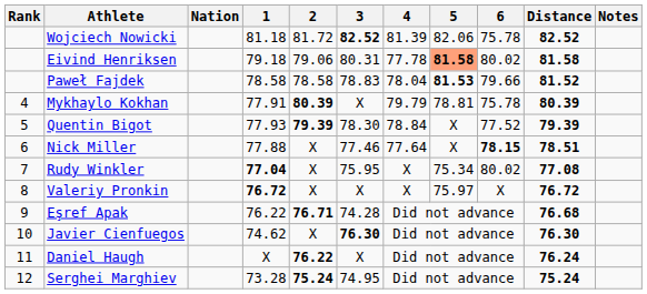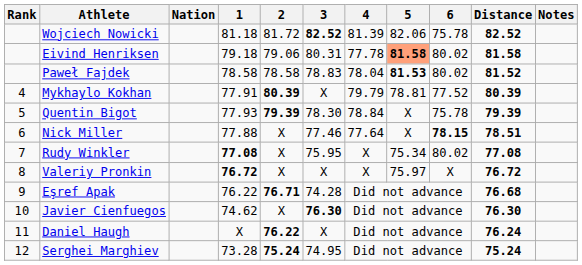 <table class="wikitable sortable" style="text-align:center">
 <tr>
 <th>Rank</th>
 <th>Athlete</th>
 <th>Nation</th>
 <th>1</th>
 <th>2</th>
 <th>3</th>
 <th>4</th>
 <th>5</th>
 <th>6</th>
 <th>Distance</th>
 <th>Notes</th>
 </tr>
 <tr>
 <td></td>
 <td align=left><a href='#'>Wojciech Nowicki</a></td>
 <td align=left></td>
 <td>81.18</td>
 <td>81.72</td>
 <td><strong>82.52</strong></td>
 <td>81.39</td>
 <td>82.06</td>
 <td>75.78</td>
 <td><strong>82.52</strong></td>
 <td></td>
 </tr>
 <tr>
 <td></td>
 <td align=left><a href='#'>Eivind Henriksen</a></td>
 <td align=left></td>
 <td>79.18</td>
 <td>79.06</td>
 <td>80.31</td>
 <td>77.78</td>
 <td style="background: lightsalmon;"><strong>81.58</strong></td>
 <td>80.02</td>
 <td><strong>81.58</strong></td>
 <td></td>
 </tr>
 <tr>
 <td></td>
 <td align=left><a href='#'>Paweł Fajdek</a></td>
 <td align=left></td>
 <td>78.58</td>
 <td>78.58</td>
 <td>78.83</td>
 <td>78.04</td>
 <td><strong>81.53</strong></td>
-<td>79.66</td>
+<td>80.02</td>
 <td><strong>81.52</strong></td>
 <td></td>
 </tr>
 <tr>
 <td>4</td>
 <td align=left><a href='#'>Mykhaylo Kokhan</a></td>
 <td align=left></td>
 <td>77.91</td>
 <td><strong>80.39</strong></td>
 <td data-sort-value=1.00>X</td>
 <td>79.79</td>
 <td>78.81</td>
-<td>75.78</td>
+<td>77.52</td>
 <td><strong>80.39</strong></td>
 <td></td>
 </tr>
 <tr>
 <td>5</td>
 <td align=left><a href='#'>Quentin Bigot</a></td>
 <td align=left></td>
 <td>77.93</td>
 <td><strong>79.39</strong></td>
 <td>78.30</td>
 <td>78.84</td>
 <td data-sort-value=1.00>X</td>
-<td>77.52</td>
+<td>75.78</td>
 <td><strong>79.39</strong></td>
 <td></td>
 </tr>
 <tr>
 <td>6</td>
 <td align=left><a href='#'>Nick Miller</a></td>
 <td align=left></td>
 <td>77.88</td>
 <td data-sort-value=1.00>X</td>
 <td>77.46</td>
 <td>77.64</td>
 <td data-sort-value=1.00>X</td>
 <td><strong>78.15</strong></td>
 <td><strong>78.51</strong></td>
 <td></td>
 </tr>
 <tr>
 <td>7</td>
 <td align=left><a href='#'>Rudy Winkler</a></td>
 <td align=left></td>
-<td><strong>77.04</strong></td>
+<td><strong>77.08</strong></td>
 <td data-sort-value=1.00>X</td>
 <td>75.95</td>
 <td data-sort-value=1.00>X</td>
 <td>75.34</td>
 <td>80.02</td>
 <td><strong>77.08</strong></td>
 <td></td>
 </tr>
 <tr>
 <td>8</td>
 <td align=left><a href='#'>Valeriy Pronkin</a></td>
 <td align=left></td>
 <td><strong>76.72</strong></td>
 <td data-sort-value=1.00>X</td>
 <td data-sort-value=1.00>X</td>
 <td data-sort-value=1.00>X</td>
 <td>75.97</td>
 <td data-sort-value=1.00>X</td>
 <td><strong>76.72</strong></td>
 <td></td>
 </tr>
 <tr>
 <td>9</td>
 <td align=left><a href='#'>Eşref Apak</a></td>
 <td align=left></td>
 <td>76.22</td>
 <td><strong>76.71</strong></td>
 <td>74.28</td>
 <td colspan=3>Did not advance</td>
 <td><strong>76.68</strong></td>
 <td></td>
 </tr>
 <tr>
 <td>10</td>
 <td align=left><a href='#'>Javier Cienfuegos</a></td>
 <td align=left></td>
 <td>74.62</td>
 <td data-sort-value=1.00>X</td>
 <td><strong>76.30</strong></td>
 <td colspan=3>Did not advance</td>
 <td><strong>76.30</strong></td>
 <td></td>
 </tr>
 <tr>
 <td>11</td>
 <td align=left><a href='#'>Daniel Haugh</a></td>
 <td align=left></td>
 <td data-sort-value=1.00>X</td>
 <td><strong>76.22</strong></td>
 <td data-sort-value=1.00>X</td>
 <td colspan=3>Did not advance</td>
 <td><strong>76.24</strong></td>
 <td></td>
 </tr>
 <tr>
 <td>12</td>
 <td align=left><a href='#'>Serghei Marghiev</a></td>
 <td align=left></td>
 <td>73.28</td>
 <td><strong>75.24</strong></td>
 <td>74.95</td>
 <td colspan=3>Did not advance</td>
 <td><strong>75.24</strong></td>
 <td></td>
 </tr>
 </table>
